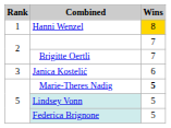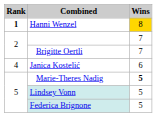 <table class="wikitable plainrowheaders" style="background:#fff; font-size:86%; line-height:16px; border:grey solid 1px; border-collapse:collapse">
 <tr>
 <th style="background-color: #ccc;" width="30">Rank</th>
 <th style="background-color: #ccc;" width="160">Combined</th>
 <th style="background:#ccc; width:15%">Wins</th>
 </tr>
 <tr>
-<td align=center>1</td>
+<td align=center><strong>1</strong></td>
 <td> <a href='#'>Hanni Wenzel</a></td>
 <td style="background-color: gold" align=center>8</td>
 </tr>
 <tr>
 <td rowspan=2 align=center>2</td>
 <td></td>
 <td align=center>7</td>
 </tr>
 <tr>
 <td>   <a href='#'>Brigitte Oertli</a></td>
 <td align=center>7</td>
 </tr>
 <tr>
-<td align=center>3</td>
+<td align=center>4</td>
 <td> <a href='#'>Janica Kostelić</a></td>
 <td align=center>6</td>
 </tr>
 <tr>
 <td rowspan=3 align=center>5</td>
 <td>   <a href='#'>Marie-Theres Nadig</a></td>
 <td align=center><strong>5</strong></td>
 </tr>
 <tr>
 <td style="background:#CFECEC"> <a href='#'>Lindsey Vonn</a></td>
 <td align=center>5</td>
 </tr>
 <tr>
 <td style="background:#CFECEC"> <a href='#'>Federica Brignone</a></td>
 <td align=center>5</td>
 </tr>
 </table>
